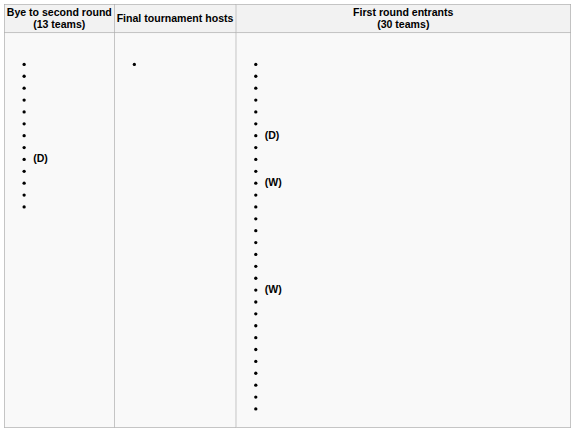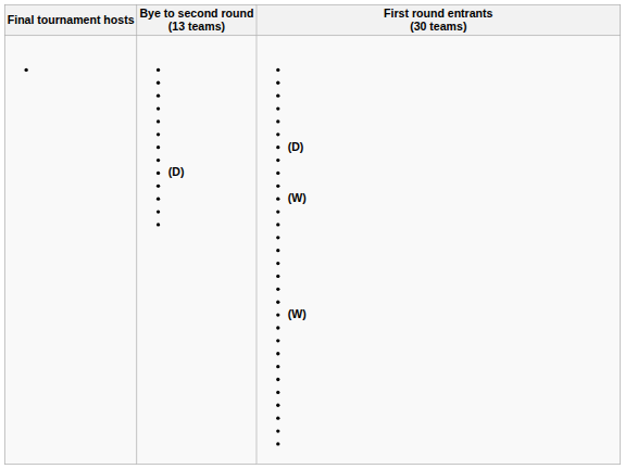 <table class="wikitable">
 <tr>
+<th>Final tournament hosts</th>
 <th>Bye to second round<br>(13 teams)</th>
-<th>Final tournament hosts</th>
 <th width=500>First round entrants<br>(30 teams)</th>
 </tr>
 <tr>
+<td valign=top><br><ul><li><strong></strong></li></ul></td>
 <td valign=top><br><ul><li></li><li></li><li></li><li><strong></strong></li><li><strong></strong></li><li></li><li><strong></strong></li><li></li><li> <strong>(D)</strong></li><li><strong></strong></li><li></li><li><strong></strong></li><li></li></ul></td>
-<td valign=top><br><ul><li><strong></strong></li></ul></td>
 <td valign=top><br><ul><li></li><li></li><li></li><li></li><li><strong></strong></li><li></li><li> <strong>(D)</strong></li><li></li><li></li><li></li><li> <strong>(W)</strong></li><li><strong></strong></li><li></li><li></li><li></li><li></li><li></li><li></li><li></li><li> <strong>(W)</strong></li><li></li><li></li><li></li><li></li><li></li><li></li><li></li><li></li><li></li><li></li></ul></td>
 </tr>
 </table>
